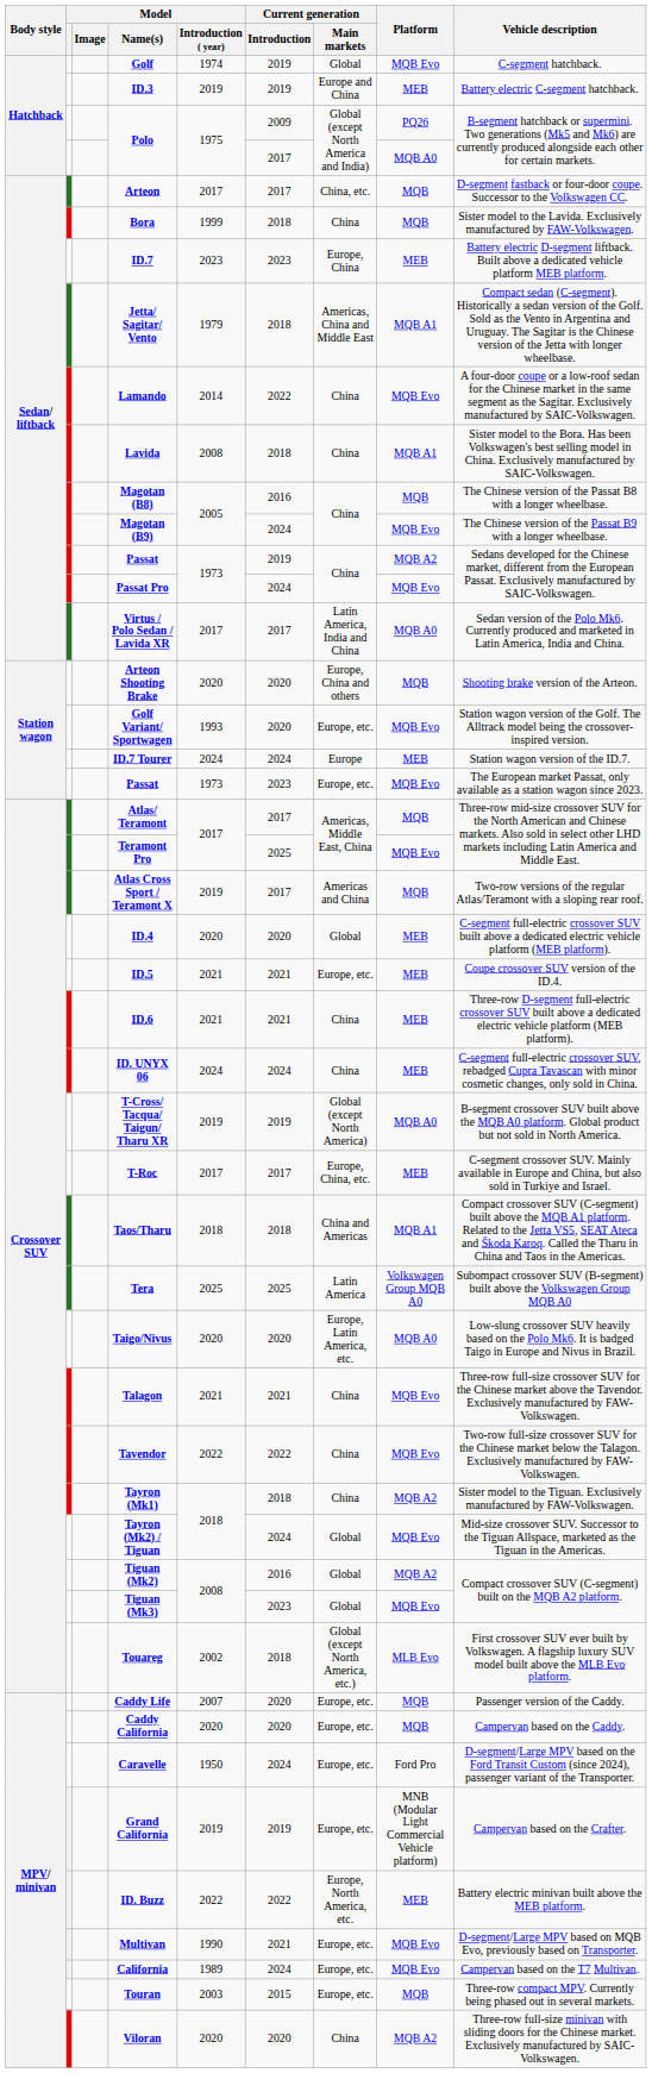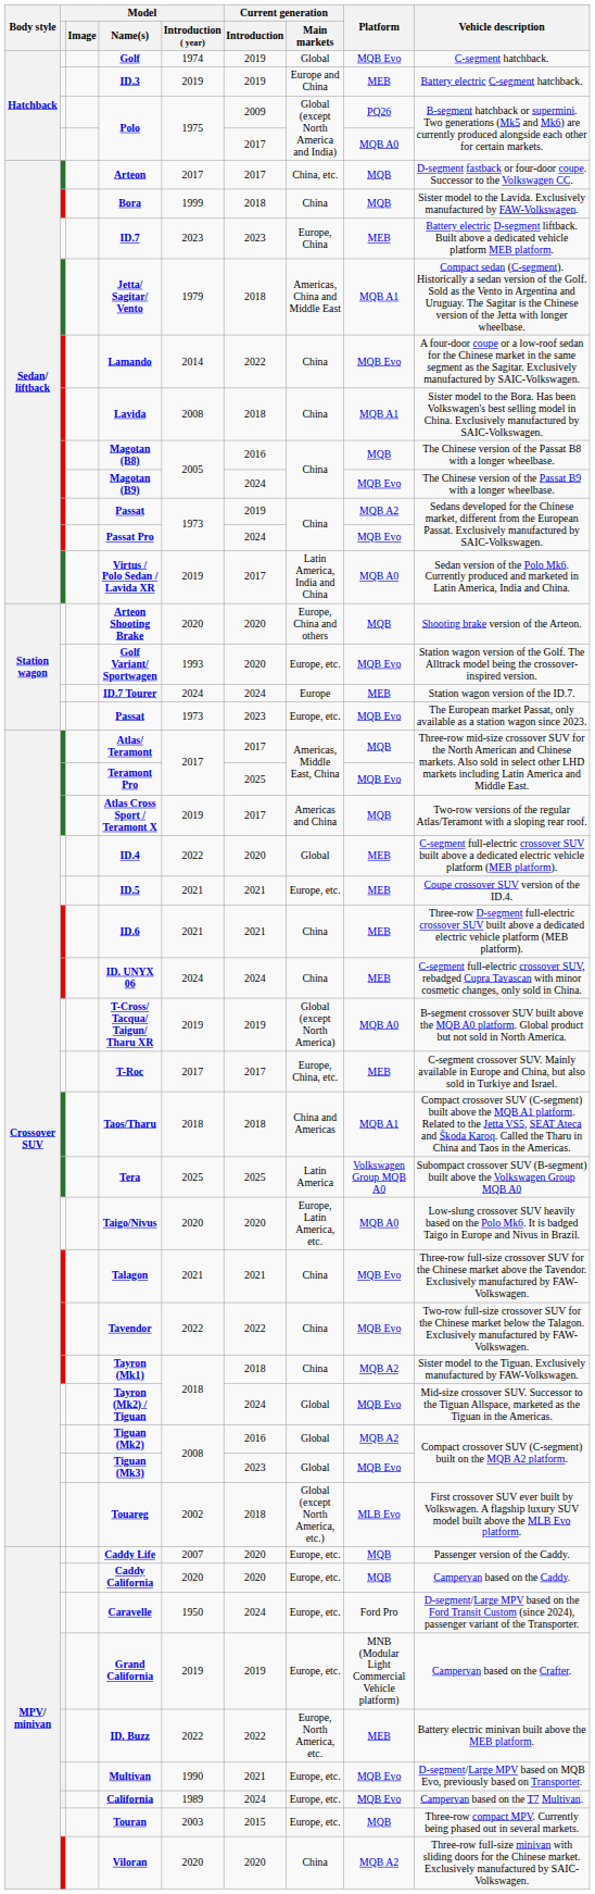 <table class="wikitable sortable" style="text-align: center; width: 100%">
 <tr>
 <th rowspan="2">Body style</th>
 <th colspan="4" width="1px">Model</th>
 <th colspan="2">Current generation</th>
 <th rowspan="2">Platform</th>
 <th rowspan="2" class="unsortable" width="30%" cellpadding="30px">Vehicle description</th>
 </tr>
 <tr>
 <th class="unsortable"></th>
 <th class="unsortable">Image</th>
 <th>Name(s)</th>
 <th>Introduction<br><small>( year)</small></th>
 <th width="7%">Introduction</th>
 <th class="unsortable">Main markets</th>
 </tr>
 <tr>
 <th rowspan="4"><a href='#'>Hatchback</a></th>
 <td></td>
 <td></td>
 <td><a href='#'><strong>Golf</strong></a></td>
 <td>1974</td>
 <td>2019</td>
 <td>Global</td>
 <td><a href='#'>MQB Evo</a></td>
 <td><a href='#'>C-segment</a> hatchback.</td>
 </tr>
 <tr>
 <td></td>
 <td></td>
 <td><a href='#'><strong>ID.3</strong></a></td>
 <td>2019</td>
 <td>2019</td>
 <td>Europe and China</td>
 <td><a href='#'>MEB</a></td>
 <td><a href='#'>Battery electric</a> <a href='#'>C-segment</a> hatchback.</td>
 </tr>
 <tr>
 <td></td>
 <td><br></td>
 <td rowspan="2"><a href='#'><strong>Polo</strong></a></td>
 <td rowspan="2">1975</td>
 <td>2009</td>
 <td rowspan="2">Global (except North America and India)</td>
 <td><a href='#'>PQ26</a></td>
 <td rowspan="2"><a href='#'>B-segment</a> hatchback or <a href='#'>supermini</a>. Two generations (<a href='#'>Mk5</a> and <a href='#'>Mk6</a>) are currently produced alongside each other for certain markets.</td>
 </tr>
 <tr>
 <td></td>
 <td></td>
 <td>2017</td>
 <td><a href='#'>MQB A0</a></td>
 </tr>
 <tr>
 <th rowspan="11"><a href='#'>Sedan</a>/<br><a href='#'>liftback</a></th>
 <td style="background: #267326"></td>
 <td></td>
 <td><a href='#'><strong>Arteon</strong></a></td>
 <td>2017</td>
 <td>2017</td>
 <td>China, etc.</td>
 <td><a href='#'>MQB</a></td>
 <td><a href='#'>D-segment</a> <a href='#'>fastback</a> or four-door <a href='#'>coupe</a>. Successor to the <a href='#'>Volkswagen CC</a>.</td>
 </tr>
 <tr>
 <td style="background: #e60000"></td>
 <td></td>
 <td><a href='#'><strong>Bora</strong></a></td>
 <td>1999</td>
 <td>2018</td>
 <td>China</td>
 <td><a href='#'>MQB</a></td>
 <td>Sister model to the Lavida. Exclusively manufactured by <a href='#'>FAW-Volkswagen</a>.</td>
 </tr>
 <tr>
 <td></td>
 <td></td>
 <td><a href='#'><strong>ID.7</strong></a></td>
 <td>2023</td>
 <td>2023</td>
 <td>Europe, China</td>
 <td><a href='#'>MEB</a></td>
 <td><a href='#'>Battery electric</a> <a href='#'>D-segment</a> liftback. Built above a dedicated vehicle platform <a href='#'>MEB platform</a>.</td>
 </tr>
 <tr>
 <td style="background: #267326"></td>
 <td></td>
 <td><a href='#'><strong>Jetta/<br>Sagitar/<br>Vento</strong></a></td>
 <td>1979</td>
 <td>2018</td>
 <td>Americas, China and Middle East</td>
 <td><a href='#'>MQB A1</a></td>
 <td><a href='#'>Compact sedan</a> (<a href='#'>C-segment</a>). Historically a sedan version of the Golf. Sold as the Vento in Argentina and Uruguay. The Sagitar is the Chinese version of the Jetta with longer wheelbase.</td>
 </tr>
 <tr>
 <td style="background: #e60000"></td>
 <td></td>
 <td><a href='#'><strong>Lamando</strong></a></td>
 <td>2014</td>
 <td>2022</td>
 <td>China</td>
 <td><a href='#'>MQB Evo</a></td>
 <td>A four-door <a href='#'>coupe</a> or a low-roof sedan for the Chinese market in the same segment as the Sagitar. Exclusively manufactured by SAIC-Volkswagen.</td>
 </tr>
 <tr>
 <td style="background: #e60000"></td>
 <td></td>
 <td><a href='#'><strong>Lavida</strong></a></td>
 <td>2008</td>
 <td>2018</td>
 <td>China</td>
 <td><a href='#'>MQB A1</a></td>
 <td>Sister model to the Bora. Has been Volkswagen's best selling model in China. Exclusively manufactured by SAIC-Volkswagen.</td>
 </tr>
 <tr>
 <td rowspan="2" style="background: #e60000"></td>
 <td></td>
 <td><strong><a href='#'>Magotan (B8)</a></strong></td>
 <td rowspan="2">2005</td>
 <td>2016</td>
 <td rowspan="2">China</td>
 <td><a href='#'>MQB</a></td>
 <td>The Chinese version of the Passat B8 with a longer wheelbase.</td>
 </tr>
 <tr>
 <td></td>
 <td><strong><a href='#'>Magotan (B9)</a></strong></td>
 <td>2024</td>
 <td><a href='#'>MQB Evo</a></td>
 <td>The Chinese version of the <a href='#'>Passat B9</a> with a longer wheelbase.</td>
 </tr>
 <tr>
 <td style="background: #e60000"></td>
 <td></td>
 <td><strong><a href='#'>Passat</a></strong></td>
 <td rowspan="2">1973</td>
 <td>2019</td>
 <td rowspan="2">China</td>
 <td><a href='#'>MQB A2</a></td>
 <td rowspan="2">Sedans developed for the Chinese market, different from the European Passat. Exclusively manufactured by SAIC-Volkswagen.</td>
 </tr>
 <tr>
 <td style="background: #e60000"></td>
 <td></td>
 <td><strong><a href='#'>Passat Pro</a></strong></td>
 <td>2024</td>
 <td><a href='#'>MQB Evo</a></td>
 </tr>
 <tr>
 <td style="background: #267326"></td>
 <td></td>
 <td><a href='#'><strong>Virtus /<br>Polo Sedan /<br>Lavida XR</strong></a></td>
-<td>2017</td>
+<td>2019</td>
 <td>2017</td>
 <td>Latin America, India and China</td>
 <td><a href='#'>MQB A0</a></td>
 <td>Sedan version of the <a href='#'>Polo Mk6</a>. Currently produced and marketed in Latin America, India and China.</td>
 </tr>
 <tr>
 <th rowspan="4"><a href='#'>Station wagon</a></th>
 <td></td>
 <td></td>
 <td><a href='#'><strong>Arteon Shooting Brake</strong></a></td>
 <td>2020</td>
 <td>2020</td>
 <td>Europe, China and others</td>
 <td><a href='#'>MQB</a></td>
 <td><a href='#'>Shooting brake</a> version of the Arteon.</td>
 </tr>
 <tr>
 <td></td>
 <td></td>
 <td><a href='#'><strong>Golf Variant/<br>Sportwagen</strong></a></td>
 <td>1993</td>
 <td>2020</td>
 <td>Europe, etc.</td>
 <td><a href='#'>MQB Evo</a></td>
 <td>Station wagon version of the Golf. The Alltrack model being the crossover-inspired version.</td>
 </tr>
 <tr>
 <td></td>
 <td></td>
 <td><a href='#'><strong>ID.7 Tourer</strong></a></td>
 <td>2024</td>
 <td>2024</td>
 <td>Europe</td>
 <td><a href='#'>MEB</a></td>
 <td>Station wagon version of the ID.7.</td>
 </tr>
 <tr>
 <td></td>
 <td></td>
 <td><a href='#'><strong>Passat</strong></a></td>
 <td>1973</td>
 <td>2023</td>
 <td>Europe, etc.</td>
 <td><a href='#'>MQB Evo</a></td>
 <td>The European market Passat, only available as a station wagon since 2023.</td>
 </tr>
 <tr>
 <th rowspan="19"><a href='#'>Crossover SUV</a></th>
 <td style="background: #267326"></td>
 <td><br></td>
 <td><a href='#'><strong>Atlas/<br>Teramont</strong></a></td>
 <td rowspan="2">2017</td>
 <td>2017</td>
 <td rowspan="2">Americas, Middle East, China</td>
 <td><a href='#'>MQB</a></td>
 <td rowspan="2">Three-row mid-size crossover SUV for the North American and Chinese markets. Also sold in select other LHD markets including Latin America and Middle East.</td>
 </tr>
 <tr>
 <td style="background: #267326"></td>
 <td></td>
 <td><a href='#'><strong>Teramont Pro</strong></a></td>
 <td>2025</td>
 <td><a href='#'>MQB Evo</a></td>
 </tr>
 <tr>
 <td style="background: #267326"></td>
 <td><br></td>
 <td><a href='#'><strong>Atlas Cross Sport /<br>Teramont X</strong></a></td>
 <td>2019</td>
 <td>2017</td>
 <td>Americas and China</td>
 <td><a href='#'>MQB</a></td>
 <td>Two-row versions of the regular Atlas/Teramont with a sloping rear roof.</td>
 </tr>
 <tr>
 <td></td>
 <td></td>
 <td><a href='#'><strong>ID.4</strong></a></td>
-<td>2020</td>
+<td>2022</td>
 <td>2020</td>
 <td>Global</td>
 <td><a href='#'>MEB</a></td>
 <td><a href='#'>C-segment</a> full-electric <a href='#'>crossover SUV</a> built above a dedicated electric vehicle platform (<a href='#'>MEB platform</a>).</td>
 </tr>
 <tr>
 <td></td>
 <td></td>
 <td><strong><a href='#'>ID.5</a></strong></td>
 <td>2021</td>
 <td>2021</td>
 <td>Europe, etc.</td>
 <td><a href='#'>MEB</a></td>
 <td><a href='#'>Coupe crossover SUV</a> version of the ID.4.</td>
 </tr>
 <tr>
 <td style="background: #e60000"></td>
 <td></td>
 <td><strong><a href='#'>ID.6</a></strong></td>
 <td>2021</td>
 <td>2021</td>
 <td>China</td>
 <td><a href='#'>MEB</a></td>
 <td>Three-row <a href='#'>D-segment</a> full-electric <a href='#'>crossover SUV</a> built above a dedicated electric vehicle platform (MEB platform).</td>
 </tr>
 <tr>
 <td style="background: #e60000"></td>
 <td></td>
 <td><strong><a href='#'>ID. UNYX 06</a></strong></td>
 <td>2024</td>
 <td>2024</td>
 <td>China</td>
 <td><a href='#'>MEB</a></td>
 <td><a href='#'>C-segment</a> full-electric <a href='#'>crossover SUV</a>, rebadged <a href='#'>Cupra Tavascan</a> with minor cosmetic changes, only sold in China.</td>
 </tr>
 <tr>
 <td></td>
 <td></td>
 <td><a href='#'><strong>T-Cross/<br>Tacqua/<br>Taigun/<br>Tharu XR</strong></a></td>
 <td>2019</td>
 <td>2019</td>
 <td>Global (except North America)</td>
 <td><a href='#'>MQB A0</a></td>
 <td>B-segment crossover SUV built above the <a href='#'>MQB A0 platform</a>. Global product but not sold in North America.</td>
 </tr>
 <tr>
 <td></td>
 <td></td>
 <td><a href='#'><strong>T-Roc</strong></a></td>
 <td>2017</td>
 <td>2017</td>
 <td>Europe, China, etc.</td>
 <td><a href='#'>MEB</a></td>
 <td>C-segment crossover SUV. Mainly available in Europe and China, but also sold in Turkiye and Israel.</td>
 </tr>
 <tr>
 <td style="background: #267326"></td>
 <td></td>
 <td><strong><a href='#'>Taos/Tharu</a></strong></td>
 <td>2018</td>
 <td>2018</td>
 <td>China and Americas</td>
 <td><a href='#'>MQB A1</a></td>
 <td>Compact crossover SUV (C-segment) built above the <a href='#'>MQB A1 platform</a>. Related to the <a href='#'>Jetta VS5</a>, <a href='#'>SEAT Ateca</a> and <a href='#'>Škoda Karoq</a>. Called the Tharu in China and Taos in the Americas.</td>
 </tr>
 <tr>
 <td style="background: #267326"></td>
 <td></td>
 <td><strong><a href='#'>Tera</a></strong></td>
 <td>2025</td>
 <td>2025</td>
 <td>Latin America</td>
 <td><a href='#'>Volkswagen Group MQB A0</a></td>
 <td>Subompact crossover SUV (B-segment) built above the <a href='#'>Volkswagen Group MQB A0</a></td>
 </tr>
 <tr>
 <td></td>
 <td></td>
 <td><strong><a href='#'>Taigo/Nivus</a></strong></td>
 <td>2020</td>
 <td>2020</td>
 <td>Europe, Latin America, etc.</td>
 <td><a href='#'>MQB A0</a></td>
 <td>Low-slung crossover SUV heavily based on the <a href='#'>Polo Mk6</a>. It is badged Taigo in Europe and Nivus in Brazil.</td>
 </tr>
 <tr>
 <td style="background: #e60000"></td>
 <td></td>
 <td><strong><a href='#'>Talagon</a></strong></td>
 <td>2021</td>
 <td>2021</td>
 <td>China</td>
 <td><a href='#'>MQB Evo</a></td>
 <td>Three-row full-size crossover SUV for the Chinese market above the Tavendor. Exclusively manufactured by FAW-Volkswagen.</td>
 </tr>
 <tr>
 <td style="background: #e60000"></td>
 <td></td>
 <td><strong><a href='#'>Tavendor</a></strong></td>
 <td>2022</td>
 <td>2022</td>
 <td>China</td>
 <td><a href='#'>MQB Evo</a></td>
 <td>Two-row full-size crossover SUV for the Chinese market below the Talagon. Exclusively manufactured by FAW-Volkswagen.</td>
 </tr>
 <tr>
 <td style="background: #e60000"></td>
 <td></td>
 <td><a href='#'><strong>Tayron (Mk1)</strong></a></td>
 <td rowspan="2">2018</td>
 <td>2018</td>
 <td>China</td>
 <td><a href='#'>MQB A2</a></td>
 <td>Sister model to the Tiguan. Exclusively manufactured by FAW-Volkswagen.</td>
 </tr>
 <tr>
 <td></td>
 <td><br></td>
 <td><strong><a href='#'>Tayron (Mk2) / Tiguan</a></strong></td>
 <td>2024</td>
 <td>Global</td>
 <td><a href='#'>MQB Evo</a></td>
 <td>Mid-size crossover SUV. Successor to the Tiguan Allspace, marketed as the Tiguan in the Americas.</td>
 </tr>
 <tr>
 <td></td>
 <td></td>
 <td><strong><a href='#'>Tiguan (Mk2)</a></strong></td>
 <td rowspan="2">2008</td>
 <td>2016</td>
 <td>Global</td>
 <td><a href='#'>MQB A2</a></td>
 <td rowspan="2">Compact crossover SUV (C-segment) built on the <a href='#'>MQB A2 platform</a>.</td>
 </tr>
 <tr>
 <td></td>
 <td></td>
 <td><strong><a href='#'>Tiguan (Mk3)</a></strong></td>
 <td>2023</td>
 <td>Global</td>
 <td><a href='#'>MQB Evo</a></td>
 </tr>
 <tr>
 <td></td>
 <td></td>
 <td><a href='#'><strong>Touareg</strong></a></td>
 <td>2002</td>
 <td>2018</td>
 <td>Global (except North America, etc.)</td>
 <td><a href='#'>MLB Evo</a></td>
 <td>First crossover SUV ever built by Volkswagen. A flagship luxury SUV model built above the <a href='#'>MLB Evo platform</a>.</td>
 </tr>
 <tr>
 <th rowspan="9"><a href='#'>MPV</a>/<br><a href='#'>minivan</a></th>
 <td></td>
 <td></td>
 <td><a href='#'><strong>Caddy Life</strong></a></td>
 <td>2007</td>
 <td>2020</td>
 <td>Europe, etc.</td>
 <td><a href='#'>MQB</a></td>
 <td>Passenger version of the Caddy.</td>
 </tr>
 <tr>
 <td></td>
 <td></td>
 <td><a href='#'><strong>Caddy California</strong></a></td>
 <td>2020</td>
 <td>2020</td>
 <td>Europe, etc.</td>
 <td><a href='#'>MQB</a></td>
 <td><a href='#'>Campervan</a> based on the <a href='#'>Caddy</a>.</td>
 </tr>
 <tr>
 <td></td>
 <td></td>
 <td><strong><a href='#'>Caravelle</a></strong></td>
 <td>1950</td>
 <td>2024</td>
 <td>Europe, etc.</td>
 <td>Ford Pro</td>
 <td><a href='#'>D-segment</a>/<a href='#'>Large MPV</a> based on the <a href='#'>Ford Transit Custom</a> (since 2024), passenger variant of the Transporter.</td>
 </tr>
 <tr>
 <th></th>
 <td></td>
 <td><strong><a href='#'>Grand California</a></strong></td>
 <td>2019</td>
 <td>2019</td>
 <td>Europe, etc.</td>
 <td>MNB (Modular Light Commercial Vehicle platform)</td>
 <td><a href='#'>Campervan</a> based on the <a href='#'>Crafter</a>.</td>
 </tr>
 <tr>
 <th></th>
 <td></td>
 <td><strong><a href='#'>ID. Buzz</a></strong></td>
 <td>2022</td>
 <td>2022</td>
 <td>Europe, North America, etc.</td>
 <td><a href='#'>MEB</a></td>
 <td>Battery electric minivan built above the <a href='#'>MEB platform</a>.</td>
 </tr>
 <tr>
 <th></th>
 <td></td>
 <td><strong><a href='#'>Multivan</a></strong></td>
 <td>1990</td>
 <td>2021</td>
 <td>Europe, etc.</td>
 <td><a href='#'>MQB Evo</a></td>
 <td><a href='#'>D-segment</a>/<a href='#'>Large MPV</a> based on MQB Evo, previously based on <a href='#'>Transporter</a>.</td>
 </tr>
 <tr>
 <th></th>
 <td></td>
 <td><strong><a href='#'>California</a></strong></td>
 <td>1989</td>
 <td>2024</td>
 <td>Europe, etc.</td>
 <td><a href='#'>MQB Evo</a></td>
 <td><a href='#'>Campervan</a> based on the <a href='#'>T7</a> <a href='#'>Multivan</a>.</td>
 </tr>
 <tr>
 <td></td>
 <td></td>
 <td><a href='#'><strong>Touran</strong></a></td>
 <td>2003</td>
 <td>2015</td>
 <td>Europe, etc.</td>
 <td><a href='#'>MQB</a></td>
 <td>Three-row <a href='#'>compact MPV</a>. Currently being phased out in several markets.</td>
 </tr>
 <tr>
 <td style="background: #e60000"></td>
 <td></td>
 <td><a href='#'><strong>Viloran</strong></a></td>
 <td>2020</td>
 <td>2020</td>
 <td>China</td>
 <td><a href='#'>MQB A2</a></td>
 <td>Three-row full-size <a href='#'>minivan</a> with sliding doors for the Chinese market. Exclusively manufactured by SAIC-Volkswagen.</td>
 </tr>
 </table>
